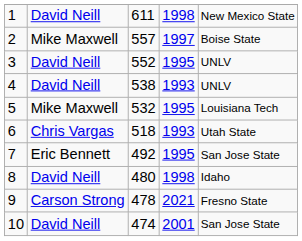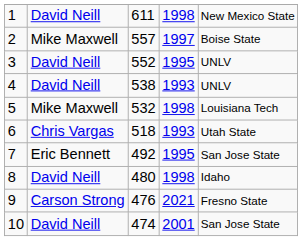 <table class="wikitable">
 <tr>
 </tr>
 <tr>
 <td>1</td>
 <td><a href='#'>David Neill</a></td>
 <td>611</td>
 <td><a href='#'>1998</a></td>
 <td style="font-size:80%;">New Mexico State</td>
 </tr>
 <tr>
 <td>2</td>
 <td>Mike Maxwell</td>
 <td>557</td>
 <td><a href='#'>1997</a></td>
 <td style="font-size:80%;">Boise State</td>
 </tr>
 <tr>
 <td>3</td>
 <td><a href='#'>David Neill</a></td>
 <td>552</td>
 <td><a href='#'>1995</a></td>
 <td style="font-size:80%;">UNLV</td>
 </tr>
 <tr>
 <td>4</td>
 <td><a href='#'>David Neill</a></td>
 <td>538</td>
 <td><a href='#'>1993</a></td>
 <td style="font-size:80%;">UNLV</td>
 </tr>
 <tr>
 <td>5</td>
 <td>Mike Maxwell</td>
 <td>532</td>
-<td><a href='#'>1995</a></td>
+<td><a href='#'>1998</a></td>
 <td style="font-size:80%;">Louisiana Tech</td>
 </tr>
 <tr>
 <td>6</td>
 <td><a href='#'>Chris Vargas</a></td>
 <td>518</td>
 <td><a href='#'>1993</a></td>
 <td style="font-size:80%;">Utah State</td>
 </tr>
 <tr>
 <td>7</td>
 <td>Eric Bennett</td>
 <td>492</td>
 <td><a href='#'>1995</a></td>
 <td style="font-size:80%;">San Jose State</td>
 </tr>
 <tr>
 <td>8</td>
 <td><a href='#'>David Neill</a></td>
 <td>480</td>
 <td><a href='#'>1998</a></td>
 <td style="font-size:80%;">Idaho</td>
 </tr>
 <tr>
 <td>9</td>
 <td><a href='#'>Carson Strong</a></td>
-<td>478</td>
+<td>476</td>
 <td><a href='#'>2021</a></td>
 <td style="font-size:80%;">Fresno State</td>
 </tr>
 <tr>
 <td>10</td>
 <td><a href='#'>David Neill</a></td>
 <td>474</td>
 <td><a href='#'>2001</a></td>
 <td style="font-size:80%;">San Jose State</td>
 </tr>
 </table>
